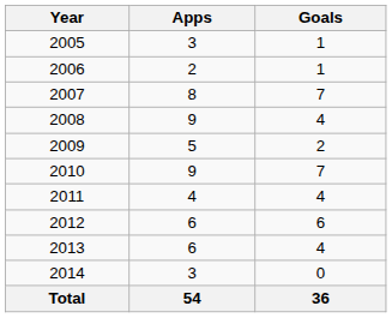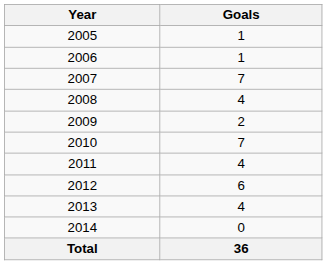 <table class="wikitable" style="font-size:99%; text-align:center;" width="30%">
 <tr>
 <th width="10%">Year</th>
-<th width="10%">Apps</th>
 <th width="10%">Goals</th>
 </tr>
 <tr>
 <td>2005</td>
-<td>3</td>
 <td>1</td>
 </tr>
 <tr>
 <td>2006</td>
-<td>2</td>
 <td>1</td>
 </tr>
 <tr>
 <td>2007</td>
-<td>8</td>
 <td>7</td>
 </tr>
 <tr>
 <td>2008</td>
-<td>9</td>
 <td>4</td>
 </tr>
 <tr>
 <td>2009</td>
-<td>5</td>
 <td>2</td>
 </tr>
 <tr>
 <td>2010</td>
-<td>9</td>
 <td>7</td>
 </tr>
 <tr>
 <td>2011</td>
 <td>4</td>
-<td>4</td>
 </tr>
 <tr>
 <td>2012</td>
 <td>6</td>
-<td>6</td>
 </tr>
 <tr>
 <td>2013</td>
-<td>6</td>
 <td>4</td>
 </tr>
 <tr>
 <td>2014</td>
-<td>3</td>
 <td>0</td>
 </tr>
 <tr>
 <th>Total</th>
-<th>54</th>
 <th>36</th>
 </tr>
 </table>
